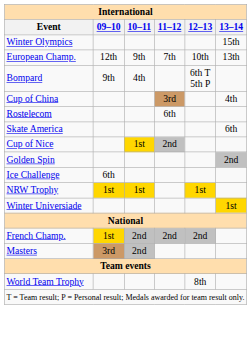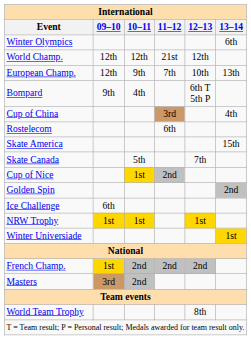 <table class="wikitable" style="text-align:center">
 <tr>
 <th style="background-color: #ffdead; " colspan=6 align=center>International</th>
 </tr>
 <tr>
 <th>Event</th>
 <th><a href='#'>09–10</a></th>
 <th><a href='#'>10–11</a></th>
 <th><a href='#'>11–12</a></th>
 <th><a href='#'>12–13</a></th>
 <th><a href='#'>13–14</a></th>
 </tr>
 <tr>
 <td align=left><a href='#'>Winter Olympics</a></td>
 <td></td>
 <td></td>
 <td></td>
 <td></td>
-<td>15th</td>
+<td>6th</td>
+</tr>
+<tr>
+<td align=left><a href='#'>World Champ.</a></td>
+<td>12th</td>
+<td>12th</td>
+<td>21st</td>
+<td>12th</td>
+<td></td>
 </tr>
 <tr>
 <td align=left><a href='#'>European Champ.</a></td>
 <td>12th</td>
 <td>9th</td>
 <td>7th</td>
 <td>10th</td>
 <td>13th</td>
 </tr>
 <tr>
 <td align=left> <a href='#'>Bompard</a></td>
 <td>9th</td>
 <td>4th</td>
 <td></td>
 <td>6th T <br> 5th P</td>
 <td></td>
 </tr>
 <tr>
 <td align=left> <a href='#'>Cup of China</a></td>
 <td></td>
 <td></td>
 <td bgcolor=cc9966>3rd</td>
 <td></td>
 <td>4th</td>
 </tr>
 <tr>
 <td align=left> <a href='#'>Rostelecom</a></td>
 <td></td>
 <td></td>
 <td>6th</td>
 <td></td>
 <td></td>
 </tr>
 <tr>
 <td align=left> <a href='#'>Skate America</a></td>
 <td></td>
 <td></td>
 <td></td>
 <td></td>
-<td>6th</td>
+<td>15th</td>
+</tr>
+<tr>
+<td align=left>  <a href='#'>Skate Canada</a></td>
+<td></td>
+<td>5th</td>
+<td></td>
+<td>7th</td>
+<td></td>
 </tr>
 <tr>
 <td align=left><a href='#'>Cup of Nice</a></td>
 <td></td>
 <td bgcolor=gold>1st</td>
 <td bgcolor=silver>2nd</td>
 <td></td>
 <td></td>
 </tr>
 <tr>
 <td align=left><a href='#'>Golden Spin</a></td>
 <td></td>
 <td></td>
 <td></td>
 <td></td>
 <td bgcolor=silver>2nd</td>
 </tr>
 <tr>
 <td align=left><a href='#'>Ice Challenge</a></td>
 <td>6th</td>
 <td></td>
 <td></td>
 <td></td>
 <td></td>
 </tr>
 <tr>
 <td align=left><a href='#'>NRW Trophy</a></td>
 <td bgcolor=gold>1st</td>
 <td bgcolor=gold>1st</td>
 <td></td>
 <td bgcolor=gold>1st</td>
 <td></td>
 </tr>
 <tr>
 <td align=left><a href='#'>Winter Universiade</a></td>
 <td></td>
 <td></td>
 <td></td>
 <td></td>
 <td bgcolor=gold>1st</td>
 </tr>
 <tr>
 <th style="background-color: #ffdead; " colspan=6 align=center>National</th>
 </tr>
 <tr>
 <td align=left><a href='#'>French Champ.</a></td>
 <td bgcolor=gold>1st</td>
 <td bgcolor=silver>2nd</td>
 <td bgcolor=silver>2nd</td>
 <td bgcolor=silver>2nd</td>
 <td></td>
 </tr>
 <tr>
 <td align=left><a href='#'>Masters</a></td>
 <td bgcolor=cc9966>3rd</td>
 <td bgcolor=silver>2nd</td>
 <td></td>
 <td></td>
 <td></td>
 </tr>
 <tr>
 <th style="background-color: #ffdead; " colspan=6 align=center>Team events</th>
 </tr>
 <tr>
 <td align=left><a href='#'>World Team Trophy</a></td>
 <td></td>
 <td></td>
 <td></td>
 <td>8th</td>
 <td></td>
 </tr>
 <tr>
 <td colspan=6 align=center><small> T = Team result; P = Personal result; Medals awarded for team result only. </small></td>
 </tr>
 </table>
